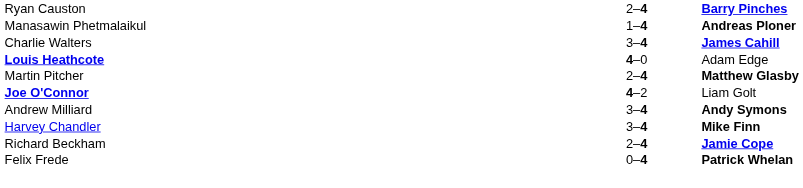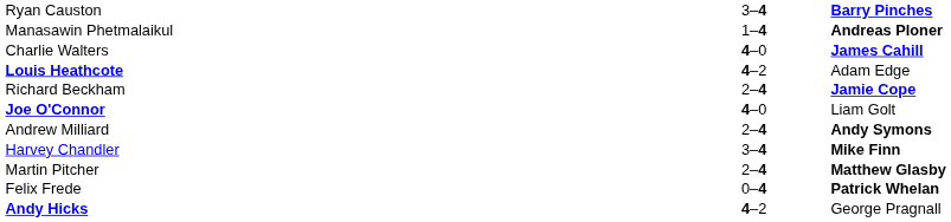 <table width="100%" cellspacing="1">
 <tr>
 <th width=45%></th>
 <th width=10%></th>
 <th width=45%></th>
 </tr>
 <tr>
 <td> Ryan Causton</td>
-<td align="center">2–<strong>4</strong></td>
+<td align="center">3–<strong>4</strong></td>
 <td> <strong><a href='#'>Barry Pinches</a></strong></td>
 </tr>
 <tr>
 <td> Manasawin Phetmalaikul</td>
 <td align="center">1–<strong>4</strong></td>
 <td> <strong>Andreas Ploner</strong></td>
 </tr>
 <tr>
 <td> Charlie Walters</td>
-<td align="center">3–<strong>4</strong></td>
+<td align="center"><strong>4</strong>–0</td>
 <td> <strong><a href='#'>James Cahill</a></strong></td>
 </tr>
 <tr>
 <td> <strong><a href='#'>Louis Heathcote</a></strong></td>
-<td align="center"><strong>4</strong>–0</td>
+<td align="center"><strong>4</strong>–2</td>
 <td> Adam Edge</td>
 </tr>
 <tr>
-<td> Martin Pitcher</td>
+<td> Richard Beckham</td>
 <td align="center">2–<strong>4</strong></td>
-<td> <strong>Matthew Glasby</strong></td>
+<td> <strong><a href='#'>Jamie Cope</a></strong></td>
 </tr>
 <tr>
 <td> <strong><a href='#'>Joe O'Connor</a></strong></td>
-<td align="center"><strong>4</strong>–2</td>
+<td align="center"><strong>4</strong>–0</td>
 <td> Liam Golt</td>
 </tr>
 <tr>
 <td> Andrew Milliard</td>
-<td align="center">3–<strong>4</strong></td>
+<td align="center">2–<strong>4</strong></td>
 <td> <strong>Andy Symons</strong></td>
 </tr>
 <tr>
 <td> <a href='#'>Harvey Chandler</a></td>
 <td align="center">3–<strong>4</strong></td>
 <td> <strong>Mike Finn</strong></td>
 </tr>
 <tr>
-<td> Richard Beckham</td>
+<td> Martin Pitcher</td>
 <td align="center">2–<strong>4</strong></td>
-<td> <strong><a href='#'>Jamie Cope</a></strong></td>
+<td> <strong>Matthew Glasby</strong></td>
 </tr>
 <tr>
 <td> Felix Frede</td>
 <td align="center">0–<strong>4</strong></td>
 <td> <strong>Patrick Whelan</strong></td>
 </tr>
+<tr>
+<td> <strong><a href='#'>Andy Hicks</a></strong></td>
+<td align="center"><strong>4</strong>–2</td>
+<td> George Pragnall</td>
+</tr>
 </table>
